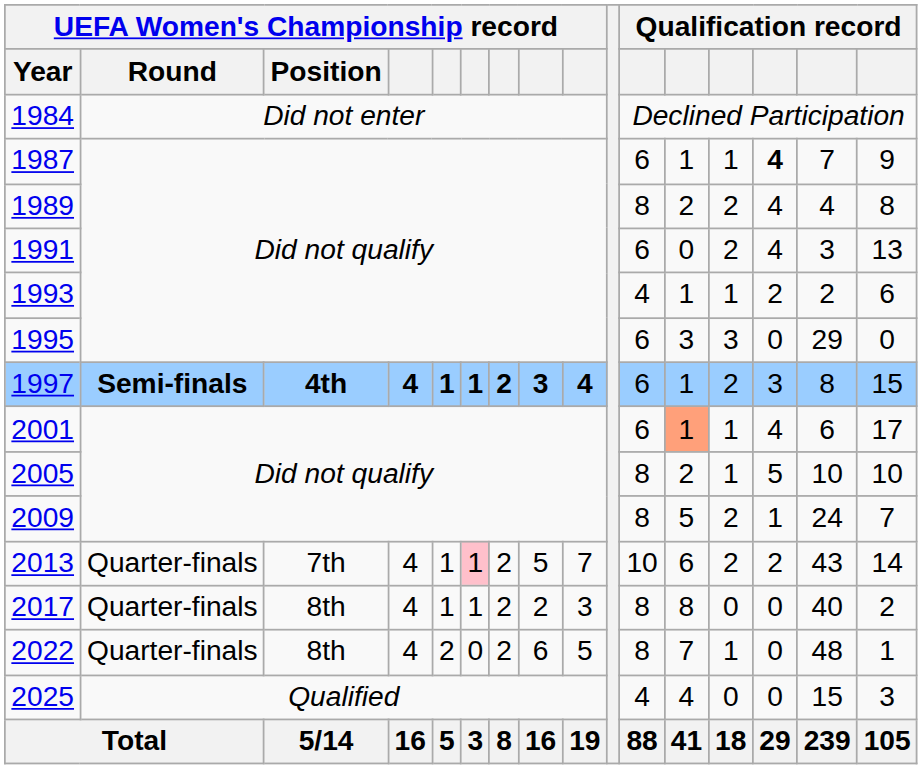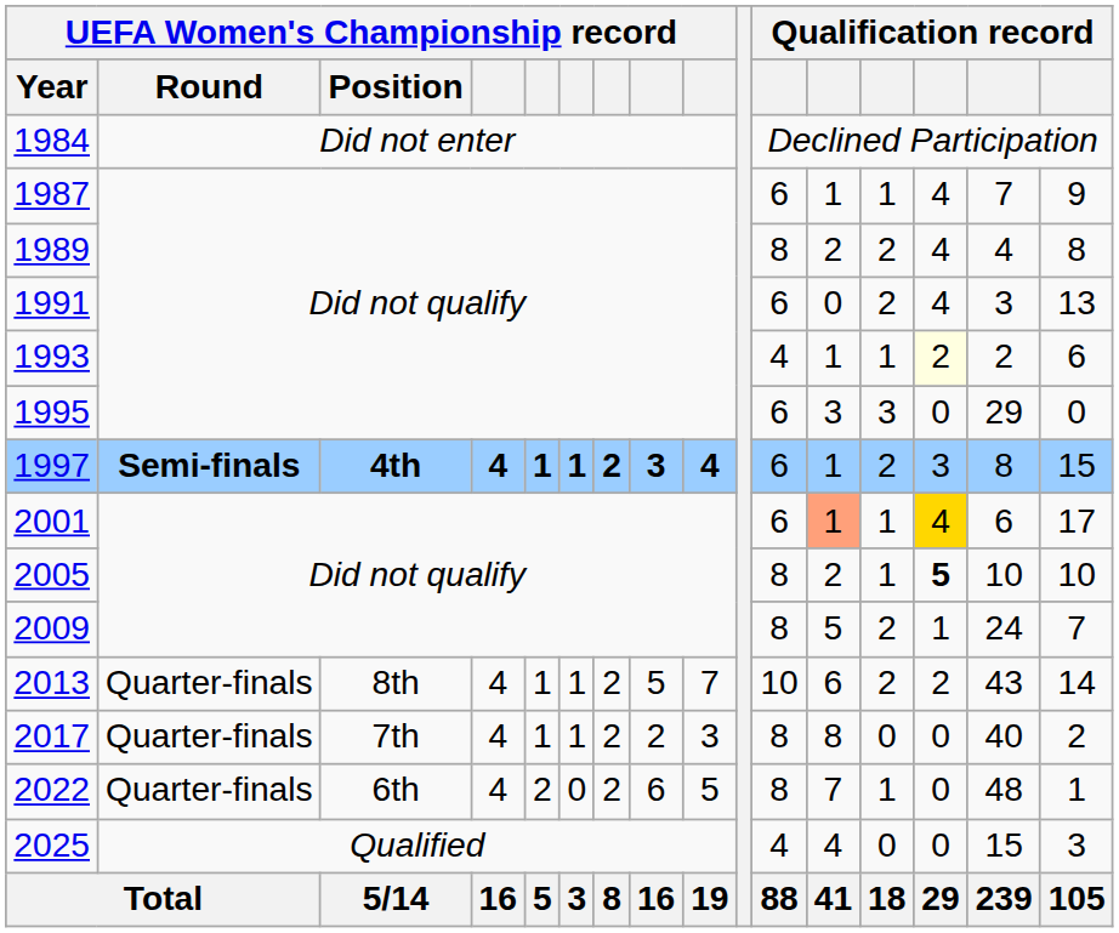 <table class="wikitable" style="text-align: center;">
 <tr>
 <th colspan=9><a href='#'>UEFA Women's Championship</a> record</th>
 <th rowspan=17></th>
 <th colspan=6>Qualification record</th>
 </tr>
 <tr>
 <th>Year</th>
 <th>Round</th>
 <th>Position</th>
 <th></th>
 <th></th>
 <th></th>
 <th></th>
 <th></th>
 <th></th>
 <th></th>
 <th></th>
 <th></th>
 <th></th>
 <th></th>
 <th></th>
 </tr>
 <tr>
 <td><a href='#'>1984</a></td>
 <td colspan=8><em>Did not enter</em></td>
 <td colspan=6><em>Declined Participation</em></td>
 </tr>
 <tr>
 <td> <a href='#'>1987</a></td>
 <td rowspan=5 colspan=8><em>Did not qualify</em></td>
 <td>6</td>
 <td>1</td>
 <td>1</td>
-<td><strong>4</strong></td>
+<td>4</td>
 <td>7</td>
 <td>9</td>
 </tr>
 <tr>
 <td> <a href='#'>1989</a></td>
 <td>8</td>
 <td>2</td>
 <td>2</td>
 <td>4</td>
 <td>4</td>
 <td>8</td>
 </tr>
 <tr>
 <td> <a href='#'>1991</a></td>
 <td>6</td>
 <td>0</td>
 <td>2</td>
 <td>4</td>
 <td>3</td>
 <td>13</td>
 </tr>
 <tr>
 <td> <a href='#'>1993</a></td>
 <td>4</td>
 <td>1</td>
 <td>1</td>
-<td>2</td>
+<td style="background: lightyellow;">2</td>
 <td>2</td>
 <td>6</td>
 </tr>
 <tr>
 <td>   <a href='#'>1995</a></td>
 <td>6</td>
 <td>3</td>
 <td>3</td>
 <td>0</td>
 <td>29</td>
 <td>0</td>
 </tr>
 <tr style="background:#9acdff">
 <td>  <a href='#'>1997</a></td>
 <td><strong>Semi-finals</strong></td>
 <td><strong>4th</strong></td>
 <td><strong>4</strong></td>
 <td><strong>1</strong></td>
 <td><strong>1</strong></td>
 <td><strong>2</strong></td>
 <td><strong>3</strong></td>
 <td><strong>4</strong></td>
 <td>6</td>
 <td>1</td>
 <td>2</td>
 <td>3</td>
 <td>8</td>
 <td>15</td>
 </tr>
 <tr>
 <td> <a href='#'>2001</a></td>
 <td rowspan=3 colspan=8><em>Did not qualify</em></td>
 <td>6</td>
 <td style="background: lightsalmon;">1</td>
 <td>1</td>
-<td>4</td>
+<td style="background: gold;">4</td>
 <td>6</td>
 <td>17</td>
 </tr>
 <tr>
 <td> <a href='#'>2005</a></td>
 <td>8</td>
 <td>2</td>
 <td>1</td>
-<td>5</td>
+<td><strong>5</strong></td>
 <td>10</td>
 <td>10</td>
 </tr>
 <tr>
 <td> <a href='#'>2009</a></td>
 <td>8</td>
 <td>5</td>
 <td>2</td>
 <td>1</td>
 <td>24</td>
 <td>7</td>
 </tr>
 <tr>
 <td> <a href='#'>2013</a></td>
 <td>Quarter-finals</td>
-<td>7th</td>
+<td>8th</td>
 <td>4</td>
 <td>1</td>
-<td style="background: pink;">1</td>
+<td>1</td>
 <td>2</td>
 <td>5</td>
 <td>7</td>
 <td>10</td>
 <td>6</td>
 <td>2</td>
 <td>2</td>
 <td>43</td>
 <td>14</td>
 </tr>
 <tr>
 <td> <a href='#'>2017</a></td>
 <td>Quarter-finals</td>
-<td>8th</td>
+<td>7th</td>
 <td>4</td>
 <td>1</td>
 <td>1</td>
 <td>2</td>
 <td>2</td>
 <td>3</td>
 <td>8</td>
 <td>8</td>
 <td>0</td>
 <td>0</td>
 <td>40</td>
 <td>2</td>
 </tr>
 <tr>
 <td> <a href='#'>2022</a></td>
 <td>Quarter-finals</td>
-<td>8th</td>
+<td>6th</td>
 <td>4</td>
 <td>2</td>
 <td>0</td>
 <td>2</td>
 <td>6</td>
 <td>5</td>
 <td>8</td>
 <td>7</td>
 <td>1</td>
 <td>0</td>
 <td>48</td>
 <td>1</td>
 </tr>
 <tr>
 <td> <a href='#'>2025</a></td>
 <td colspan=8><em>Qualified</em></td>
 <td>4</td>
 <td>4</td>
 <td>0</td>
 <td>0</td>
 <td>15</td>
 <td>3</td>
 </tr>
 <tr>
 <th colspan=2>Total</th>
 <th>5/14</th>
 <th>16</th>
 <th>5</th>
 <th>3</th>
 <th>8</th>
 <th>16</th>
 <th>19</th>
 <th>88</th>
 <th>41</th>
 <th>18</th>
 <th>29</th>
 <th>239</th>
 <th>105</th>
 </tr>
 </table>
